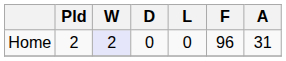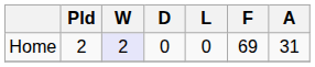 <table class="wikitable" border="1">
 <tr>
 <th width=40></th>
 <th width=30>Pld</th>
 <th width=30>W</th>
 <th width=30>D</th>
 <th width=30>L</th>
 <th width=30>F</th>
 <th width=30>A</th>
 </tr>
 <tr>
 <td>Home</td>
 <td align=center>2</td>
 <td align=center style="background: lavender;">2</td>
 <td align=center>0</td>
 <td align=center>0</td>
-<td align=center>96</td>
+<td align=center>69</td>
 <td align=center>31</td>
 </tr>
 <tr>
 </tr>
 </table>
